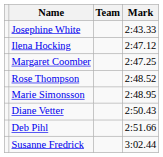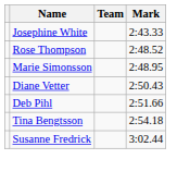 <table class=wikitable>
 <tr>
 <th></th>
 <th>Name</th>
 <th>Team</th>
 <th>Mark</th>
 </tr>
 <tr>
 <td></td>
 <td><a href='#'>Josephine White</a></td>
 <td></td>
 <td>2:43.33</td>
-</tr>
-<tr>
-<td></td>
-<td><a href='#'>Ilena Hocking</a></td>
-<td></td>
-<td>2:47.12</td>
-</tr>
-<tr>
-<td></td>
-<td><a href='#'>Margaret Coomber</a></td>
-<td></td>
-<td>2:47.25</td>
 </tr>
 <tr>
 <td></td>
 <td><a href='#'>Rose Thompson</a></td>
 <td></td>
 <td>2:48.52</td>
 </tr>
 <tr>
 <td></td>
 <td><a href='#'>Marie Simonsson</a></td>
 <td></td>
 <td>2:48.95</td>
 </tr>
 <tr>
 <td></td>
 <td><a href='#'>Diane Vetter</a></td>
 <td></td>
 <td>2:50.43</td>
 </tr>
 <tr>
 <td></td>
 <td><a href='#'>Deb Pihl</a></td>
 <td></td>
 <td>2:51.66</td>
 </tr>
 <tr>
 <td></td>
+<td><a href='#'>Tina Bengtsson</a></td>
+<td></td>
+<td>2:54.18</td>
+</tr>
+<tr>
+<td></td>
 <td><a href='#'>Susanne Fredrick</a></td>
 <td></td>
 <td>3:02.44</td>
 </tr>
 </table>
